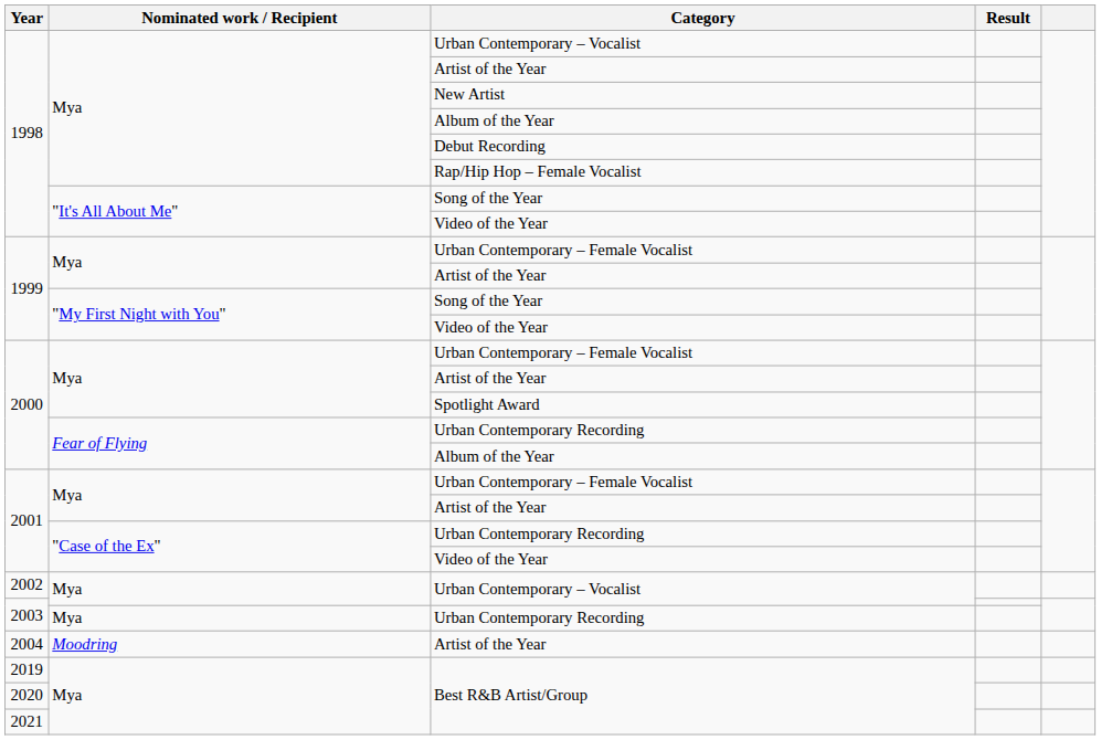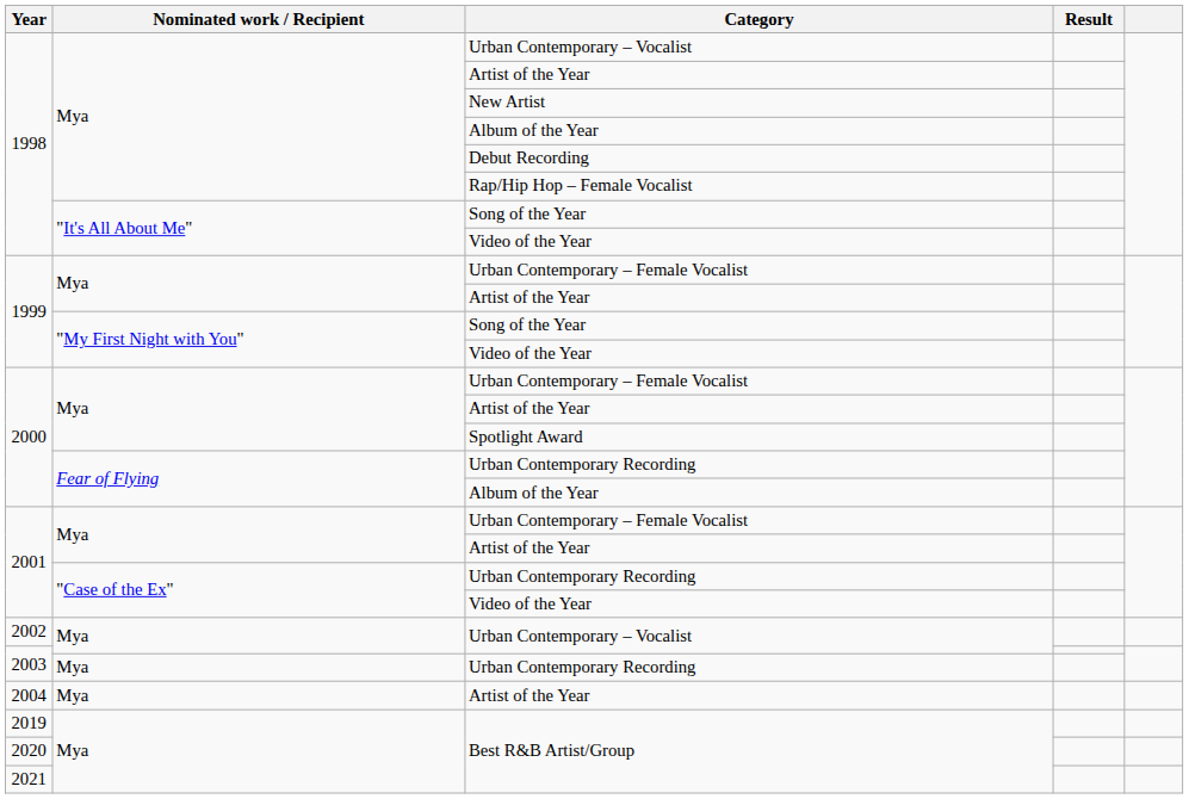 <table class="wikitable plainrowheaders" style="width:85%;">
 <tr>
 <th scope="col" style="width:4%;">Year</th>
 <th scope="col" style="width:35%;">Nominated work / Recipient</th>
 <th scope="col" style="width:50%;">Category</th>
 <th scope="col" style="width:6%;">Result</th>
 <th scope="col" style="width:6%;"></th>
 </tr>
 <tr>
 <td rowspan="8" align="center">1998</td>
 <td rowspan="6">Mya</td>
 <td>Urban Contemporary – Vocalist</td>
 <td></td>
 <td rowspan="8"></td>
 </tr>
 <tr>
 <td>Artist of the Year</td>
 <td></td>
 </tr>
 <tr>
 <td>New Artist</td>
 <td></td>
 </tr>
 <tr>
 <td>Album of the Year</td>
 <td></td>
 </tr>
 <tr>
 <td>Debut Recording</td>
 <td></td>
 </tr>
 <tr>
 <td>Rap/Hip Hop – Female Vocalist</td>
 <td></td>
 </tr>
 <tr>
 <td rowspan="2">"<a href='#'>It's All About Me</a>"</td>
 <td>Song of the Year</td>
 <td></td>
 </tr>
 <tr>
 <td>Video of the Year</td>
 <td></td>
 </tr>
 <tr>
 <td rowspan="4" align="center">1999</td>
 <td rowspan="2">Mya</td>
 <td>Urban Contemporary – Female Vocalist</td>
 <td></td>
 <td rowspan="4"></td>
 </tr>
 <tr>
 <td>Artist of the Year</td>
 <td></td>
 </tr>
 <tr>
 <td rowspan="2">"<a href='#'>My First Night with You</a>"</td>
 <td>Song of the Year</td>
 <td></td>
 </tr>
 <tr>
 <td>Video of the Year</td>
 <td></td>
 </tr>
 <tr>
 <td rowspan="5" align="center">2000</td>
 <td rowspan="3">Mya</td>
 <td>Urban Contemporary – Female Vocalist</td>
 <td></td>
 <td rowspan="5"></td>
 </tr>
 <tr>
 <td>Artist of the Year</td>
 <td></td>
 </tr>
 <tr>
 <td>Spotlight Award</td>
 <td></td>
 </tr>
 <tr>
 <td rowspan="2"><em><a href='#'>Fear of Flying</a></em></td>
 <td>Urban Contemporary Recording</td>
 <td></td>
 </tr>
 <tr>
 <td>Album of the Year</td>
 <td></td>
 </tr>
 <tr>
 <td rowspan="4" align="center">2001</td>
 <td rowspan="2">Mya</td>
 <td>Urban Contemporary – Female Vocalist</td>
 <td></td>
 <td rowspan="4"></td>
 </tr>
 <tr>
 <td>Artist of the Year</td>
 <td></td>
 </tr>
 <tr>
 <td rowspan="2">"<a href='#'>Case of the Ex</a>"</td>
 <td>Urban Contemporary Recording</td>
 <td></td>
 </tr>
 <tr>
 <td>Video of the Year</td>
 <td></td>
 </tr>
 <tr>
 <td align="center">2002</td>
 <td rowspan="2">Mya</td>
 <td rowspan="2">Urban Contemporary – Vocalist</td>
 <td></td>
 <td></td>
 </tr>
 <tr>
 <td rowspan="2" align="center">2003</td>
 <td></td>
 <td rowspan="2"></td>
 </tr>
 <tr>
 <td>Mya</td>
 <td>Urban Contemporary Recording</td>
 <td></td>
 </tr>
 <tr>
 <td align="center">2004</td>
-<td><em><a href='#'>Moodring</a></em></td>
+<td>Mya</td>
 <td>Artist of the Year</td>
 <td></td>
 <td></td>
 </tr>
 <tr>
 <td align="center">2019</td>
 <td rowspan="3">Mya</td>
 <td rowspan="3">Best R&B Artist/Group</td>
 <td></td>
 <td></td>
 </tr>
 <tr>
 <td align="center">2020</td>
 <td></td>
 <td></td>
 </tr>
 <tr>
 <td align="center">2021</td>
 <td></td>
 <td></td>
 </tr>
 </table>
